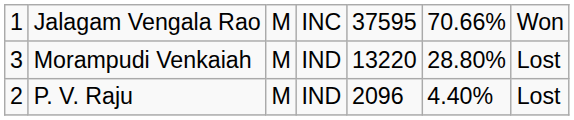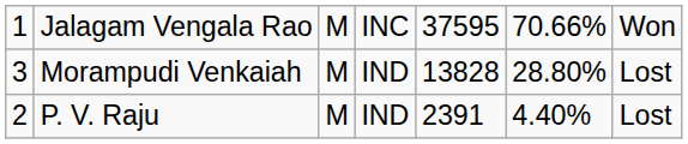 <table class="wikitable">
 <tr>
 <td>1</td>
 <td>Jalagam Vengala Rao</td>
 <td>M</td>
 <td>INC</td>
 <td>37595</td>
 <td>70.66%</td>
 <td>Won</td>
 </tr>
 <tr>
 <td>3</td>
 <td>Morampudi Venkaiah</td>
 <td>M</td>
 <td>IND</td>
-<td>13220</td>
+<td>13828</td>
 <td>28.80%</td>
 <td>Lost</td>
 </tr>
 <tr>
 <td>2</td>
 <td>P. V. Raju</td>
 <td>M</td>
 <td>IND</td>
-<td>2096</td>
+<td>2391</td>
 <td>4.40%</td>
 <td>Lost</td>
 </tr>
 </table>
